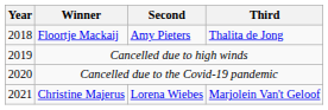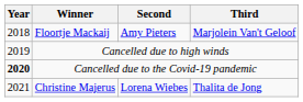 <table class="wikitable sortable" style="font-size:95%">
 <tr>
 <th>Year</th>
 <th>Winner</th>
 <th>Second</th>
 <th>Third</th>
 </tr>
 <tr>
 <td>2018</td>
 <td> <a href='#'>Floortje Mackaij</a></td>
 <td> <a href='#'>Amy Pieters</a></td>
-<td> <a href='#'>Thalita de Jong</a></td>
+<td> <a href='#'>Marjolein Van't Geloof</a></td>
 </tr>
 <tr>
 <td>2019</td>
 <td colspan=3 align=center><em>Cancelled due to high winds</em></td>
 </tr>
 <tr>
-<td>2020</td>
+<td><strong>2020</strong></td>
 <td colspan=3 align=center><em>Cancelled due to the Covid-19 pandemic</em></td>
 </tr>
 <tr>
 <td>2021</td>
 <td> <a href='#'>Christine Majerus</a></td>
 <td> <a href='#'>Lorena Wiebes</a></td>
-<td> <a href='#'>Marjolein Van't Geloof</a></td>
+<td> <a href='#'>Thalita de Jong</a></td>
 </tr>
 </table>
